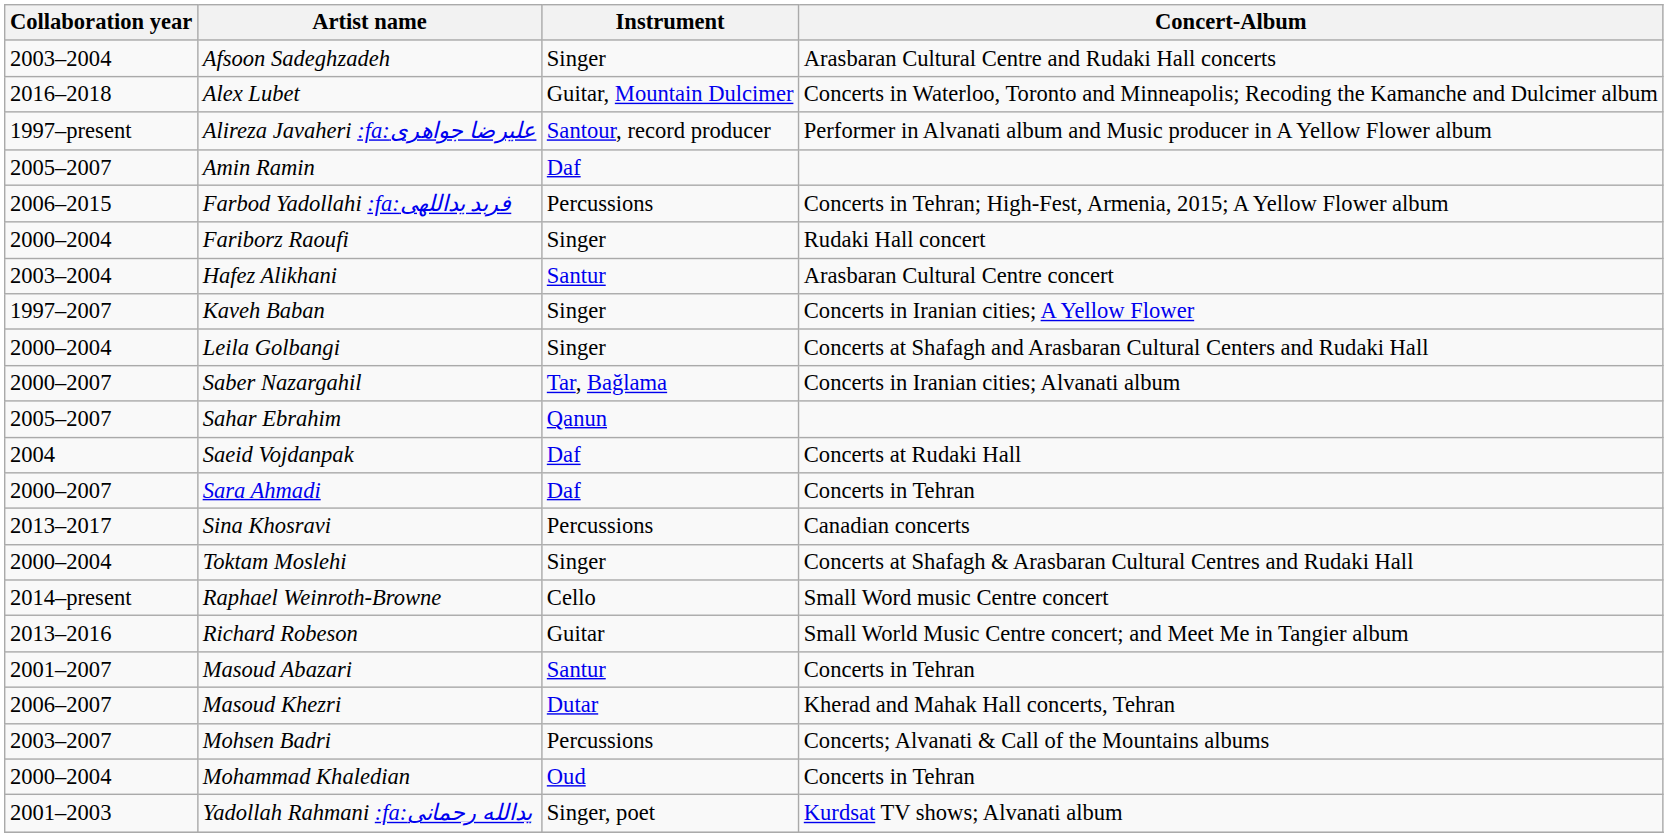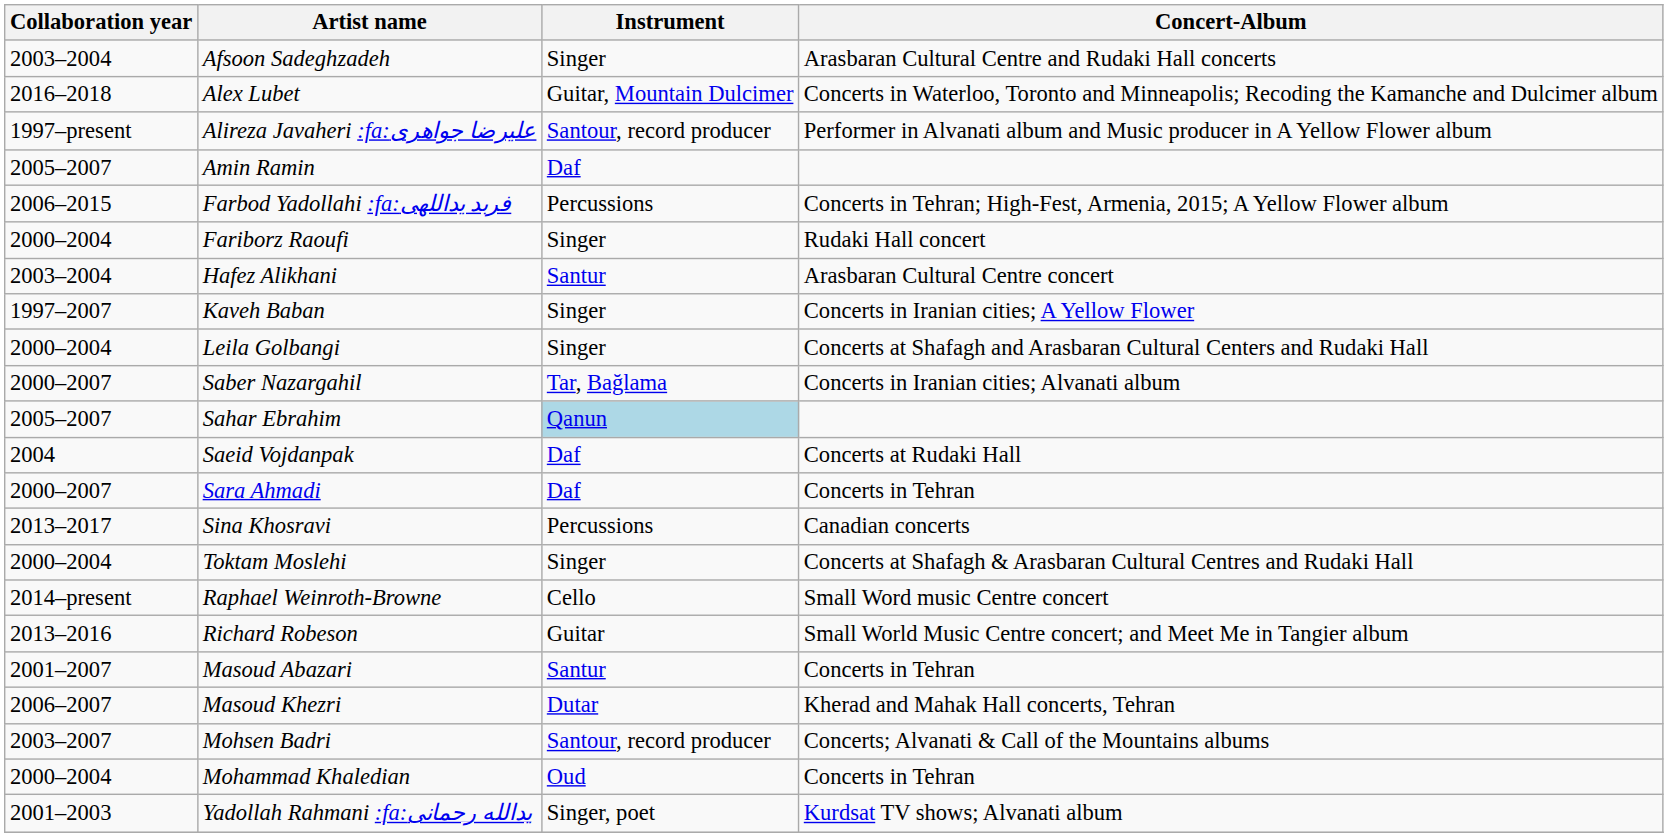 <table class="wikitable">
 <tr>
 <th>Collaboration year</th>
 <th>Artist name</th>
 <th>Instrument</th>
 <th>Concert-Album</th>
 </tr>
 <tr>
 <td>2003–2004</td>
 <td><em>Afsoon Sadeghzadeh</em></td>
 <td>Singer</td>
 <td>Arasbaran Cultural Centre and Rudaki Hall concerts</td>
 </tr>
 <tr>
 <td>2016–2018</td>
 <td><em>Alex Lubet</em></td>
 <td>Guitar, <a href='#'>Mountain Dulcimer</a></td>
 <td>Concerts in Waterloo, Toronto and Minneapolis; Recoding the Kamanche and Dulcimer album</td>
 </tr>
 <tr>
 <td>1997–present</td>
 <td><em>Alireza Javaheri <a href='#'>:fa:علیرضا جواهری</a> </em></td>
 <td><a href='#'>Santour</a>, record producer</td>
 <td>Performer in Alvanati album and Music producer in A Yellow Flower album</td>
 </tr>
 <tr>
 <td>2005–2007</td>
 <td><em>Amin Ramin</em></td>
 <td><a href='#'>Daf</a></td>
 <td></td>
 </tr>
 <tr>
 <td>2006–2015</td>
 <td><em>Farbod Yadollahi <a href='#'>:fa:فربد یداللهی</a></em></td>
 <td>Percussions</td>
 <td>Concerts in Tehran; High-Fest, Armenia, 2015; A Yellow Flower album</td>
 </tr>
 <tr>
 <td>2000–2004</td>
 <td><em>Fariborz Raoufi</em></td>
 <td>Singer</td>
 <td>Rudaki Hall concert</td>
 </tr>
 <tr>
 <td>2003–2004</td>
 <td><em>Hafez Alikhani</em></td>
 <td><a href='#'>Santur</a></td>
 <td>Arasbaran Cultural Centre concert</td>
 </tr>
 <tr>
 <td>1997–2007</td>
 <td><em>Kaveh Baban</em></td>
 <td>Singer</td>
 <td>Concerts in Iranian cities; <a href='#'>A Yellow Flower</a></td>
 </tr>
 <tr>
 <td>2000–2004</td>
 <td><em>Leila Golbangi</em></td>
 <td>Singer</td>
 <td>Concerts at Shafagh and Arasbaran Cultural Centers and Rudaki Hall</td>
 </tr>
 <tr>
 <td>2000–2007</td>
 <td><em>Saber Nazargahil</em></td>
 <td><a href='#'>Tar</a>, <a href='#'>Bağlama</a></td>
 <td>Concerts in Iranian cities; Alvanati album</td>
 </tr>
 <tr>
 <td>2005–2007</td>
 <td><em>Sahar Ebrahim</em></td>
-<td><a href='#'>Qanun</a></td>
+<td style="background: lightblue;"><a href='#'>Qanun</a></td>
 <td></td>
 </tr>
 <tr>
 <td>2004</td>
 <td><em>Saeid Vojdanpak</em></td>
 <td><a href='#'>Daf</a></td>
 <td>Concerts at Rudaki Hall</td>
 </tr>
 <tr>
 <td>2000–2007</td>
 <td><em><a href='#'>Sara Ahmadi</a></em></td>
 <td><a href='#'>Daf</a></td>
 <td>Concerts in Tehran</td>
 </tr>
 <tr>
 <td>2013–2017</td>
 <td><em>Sina Khosravi</em></td>
 <td>Percussions</td>
 <td>Canadian concerts</td>
 </tr>
 <tr>
 <td>2000–2004</td>
 <td><em>Toktam Moslehi</em></td>
 <td>Singer</td>
 <td>Concerts at Shafagh & Arasbaran Cultural Centres and Rudaki Hall</td>
 </tr>
 <tr>
 <td>2014–present</td>
 <td><em>Raphael Weinroth-Browne</em></td>
 <td>Cello</td>
 <td>Small Word music Centre concert</td>
 </tr>
 <tr>
 <td>2013–2016</td>
 <td><em>Richard Robeson</em></td>
 <td>Guitar</td>
 <td>Small World Music Centre concert; and Meet Me in Tangier album</td>
 </tr>
 <tr>
 <td>2001–2007</td>
 <td><em>Masoud Abazari</em></td>
 <td><a href='#'>Santur</a></td>
 <td>Concerts in Tehran</td>
 </tr>
 <tr>
 <td>2006–2007</td>
 <td><em>Masoud Khezri</em></td>
 <td><a href='#'>Dutar</a></td>
 <td>Kherad and Mahak Hall concerts, Tehran</td>
 </tr>
 <tr>
 <td>2003–2007</td>
 <td><em>Mohsen Badri</em></td>
-<td>Percussions</td>
+<td><a href='#'>Santour</a>, record producer</td>
 <td>Concerts; Alvanati & Call of the Mountains albums</td>
 </tr>
 <tr>
 <td>2000–2004</td>
 <td><em>Mohammad Khaledian</em></td>
 <td><a href='#'>Oud</a></td>
 <td>Concerts in Tehran</td>
 </tr>
 <tr>
 <td>2001–2003</td>
 <td><em>Yadollah Rahmani <a href='#'>:fa:یدالله رحمانی</a></em></td>
 <td>Singer, poet</td>
 <td><a href='#'>Kurdsat</a> TV shows; Alvanati album</td>
 </tr>
 <tr>
 </tr>
 </table>
